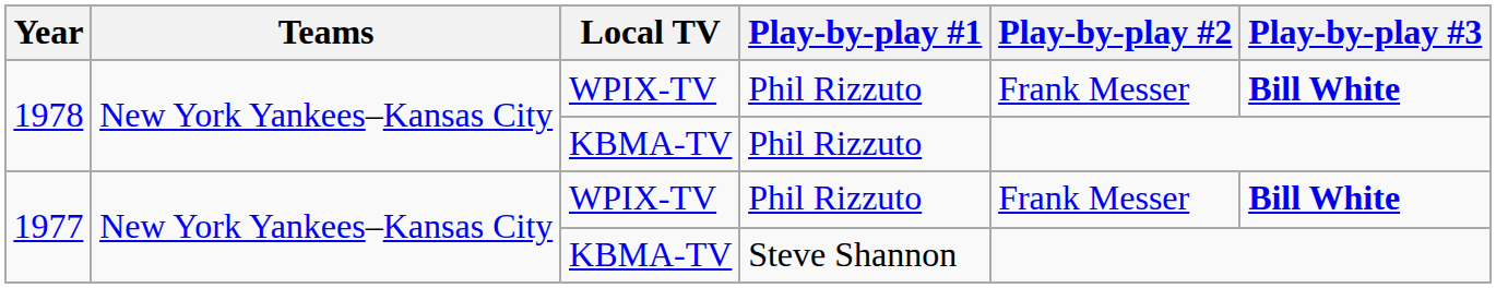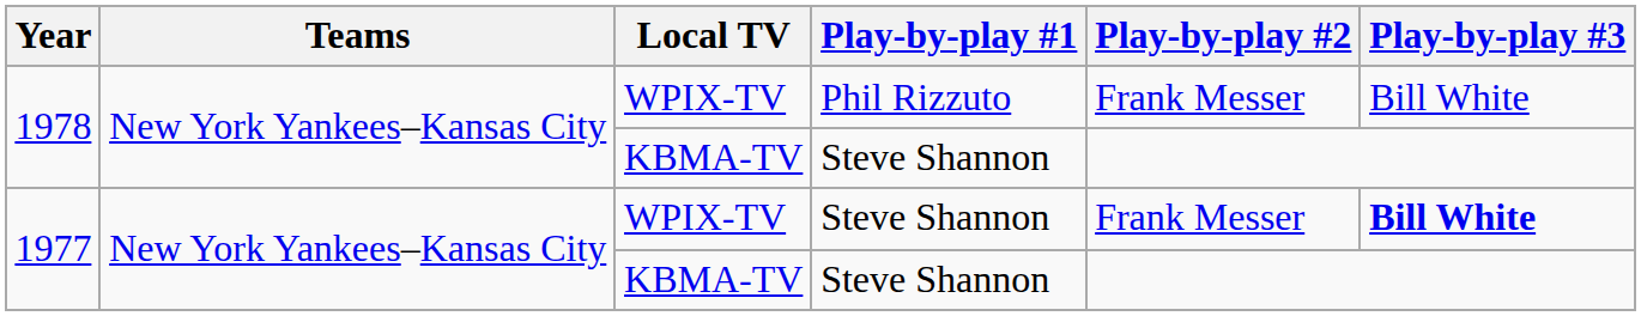 <table class="wikitable">
 <tr>
 <th>Year</th>
 <th>Teams</th>
 <th>Local TV</th>
 <th><a href='#'>Play-by-play #1</a></th>
 <th><a href='#'>Play-by-play #2</a></th>
 <th><a href='#'>Play-by-play #3</a></th>
 </tr>
 <tr>
 <td rowspan="2"><a href='#'>1978</a></td>
 <td rowspan="2"><a href='#'>New York Yankees</a>–<a href='#'>Kansas City</a></td>
 <td><a href='#'>WPIX-TV</a></td>
 <td><a href='#'>Phil Rizzuto</a></td>
 <td><a href='#'>Frank Messer</a></td>
-<td><strong><a href='#'>Bill White</a></strong></td>
+<td><a href='#'>Bill White</a></td>
 </tr>
 <tr>
 <td><a href='#'>KBMA-TV</a></td>
-<td><a href='#'>Phil Rizzuto</a></td>
+<td>Steve Shannon</td>
 </tr>
 <tr>
 <td rowspan="2"><a href='#'>1977</a></td>
 <td rowspan="2"><a href='#'>New York Yankees</a>–<a href='#'>Kansas City</a></td>
 <td><a href='#'>WPIX-TV</a></td>
-<td><a href='#'>Phil Rizzuto</a></td>
+<td>Steve Shannon</td>
 <td><a href='#'>Frank Messer</a></td>
 <td><strong><a href='#'>Bill White</a></strong></td>
 </tr>
 <tr>
 <td><a href='#'>KBMA-TV</a></td>
 <td>Steve Shannon</td>
 </tr>
 </table>
